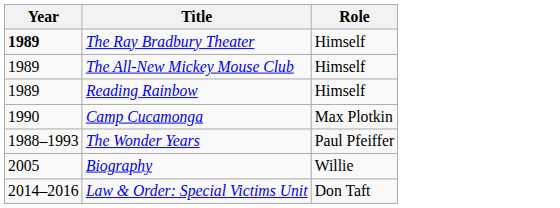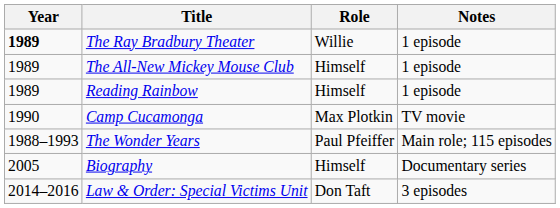 <table class="wikitable sortable">
 <tr>
 <th>Year</th>
 <th>Title</th>
 <th>Role</th>
+<th>Notes</th>
 </tr>
 <tr>
 <td><strong>1989</strong></td>
 <td><em><a href='#'>The Ray Bradbury Theater</a></em></td>
-<td>Himself</td>
+<td>Willie</td>
+<td>1 episode</td>
 </tr>
 <tr>
 <td>1989</td>
 <td><a href='#'><em>The All-New Mickey Mouse Club</em></a></td>
 <td>Himself</td>
+<td>1 episode</td>
 </tr>
 <tr>
 <td>1989</td>
 <td><em><a href='#'>Reading Rainbow</a></em></td>
 <td>Himself</td>
+<td>1 episode</td>
 </tr>
 <tr>
 <td>1990</td>
 <td><em><a href='#'>Camp Cucamonga</a></em></td>
 <td>Max Plotkin</td>
+<td>TV movie</td>
 </tr>
 <tr>
 <td>1988–1993</td>
 <td><em><a href='#'>The Wonder Years</a></em></td>
 <td>Paul Pfeiffer</td>
+<td>Main role; 115 episodes</td>
 </tr>
 <tr>
 <td>2005</td>
 <td><a href='#'><em>Biography</em></a></td>
-<td>Willie</td>
+<td>Himself</td>
+<td>Documentary series</td>
 </tr>
 <tr>
 <td>2014–2016</td>
 <td><em><a href='#'>Law & Order: Special Victims Unit</a></em></td>
 <td>Don Taft</td>
+<td>3 episodes</td>
 </tr>
 </table>
